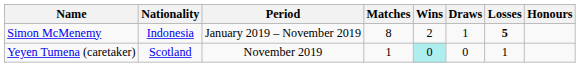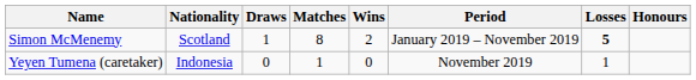 <table class="wikitable">
 <tr>
 <th>Name</th>
 <th>Nationality</th>
-<th>Period</th>
+<th>Draws</th>
 <th>Matches</th>
 <th>Wins</th>
-<th>Draws</th>
+<th>Period</th>
 <th>Losses</th>
 <th>Honours</th>
 </tr>
 <tr>
 <td><a href='#'>Simon McMenemy</a></td>
-<td align="center"> <a href='#'>Indonesia</a></td>
-<td align="center">January 2019 – November 2019</td>
+<td align="center"> <a href='#'>Scotland</a></td>
+<td align="center">1</td>
 <td align="center">8</td>
 <td align="center">2</td>
-<td align="center">1</td>
+<td align="center">January 2019 – November 2019</td>
 <td align="center"><strong>5</strong></td>
 <td></td>
 </tr>
 <tr>
 <td><a href='#'>Yeyen Tumena</a> (caretaker)</td>
-<td align="center"> <a href='#'>Scotland</a></td>
+<td align="center"> <a href='#'>Indonesia</a></td>
+<td align="center">0</td>
+<td align="center">1</td>
+<td align="center">0</td>
 <td align="center">November 2019</td>
-<td align="center">1</td>
-<td align="center" style="background: paleturquoise;">0</td>
-<td align="center">0</td>
 <td align="center">1</td>
 <td></td>
 </tr>
 </table>
